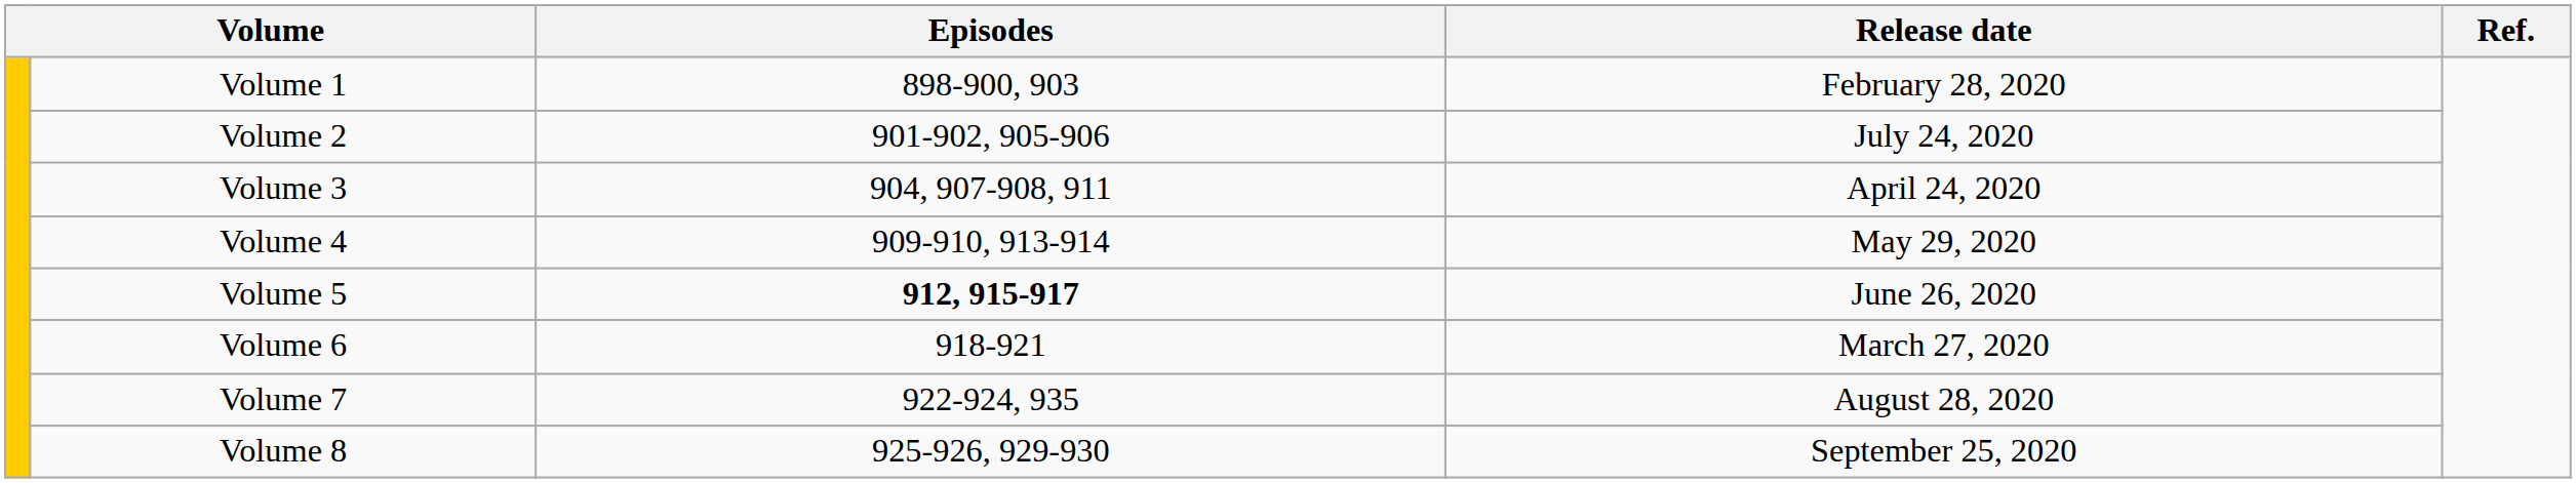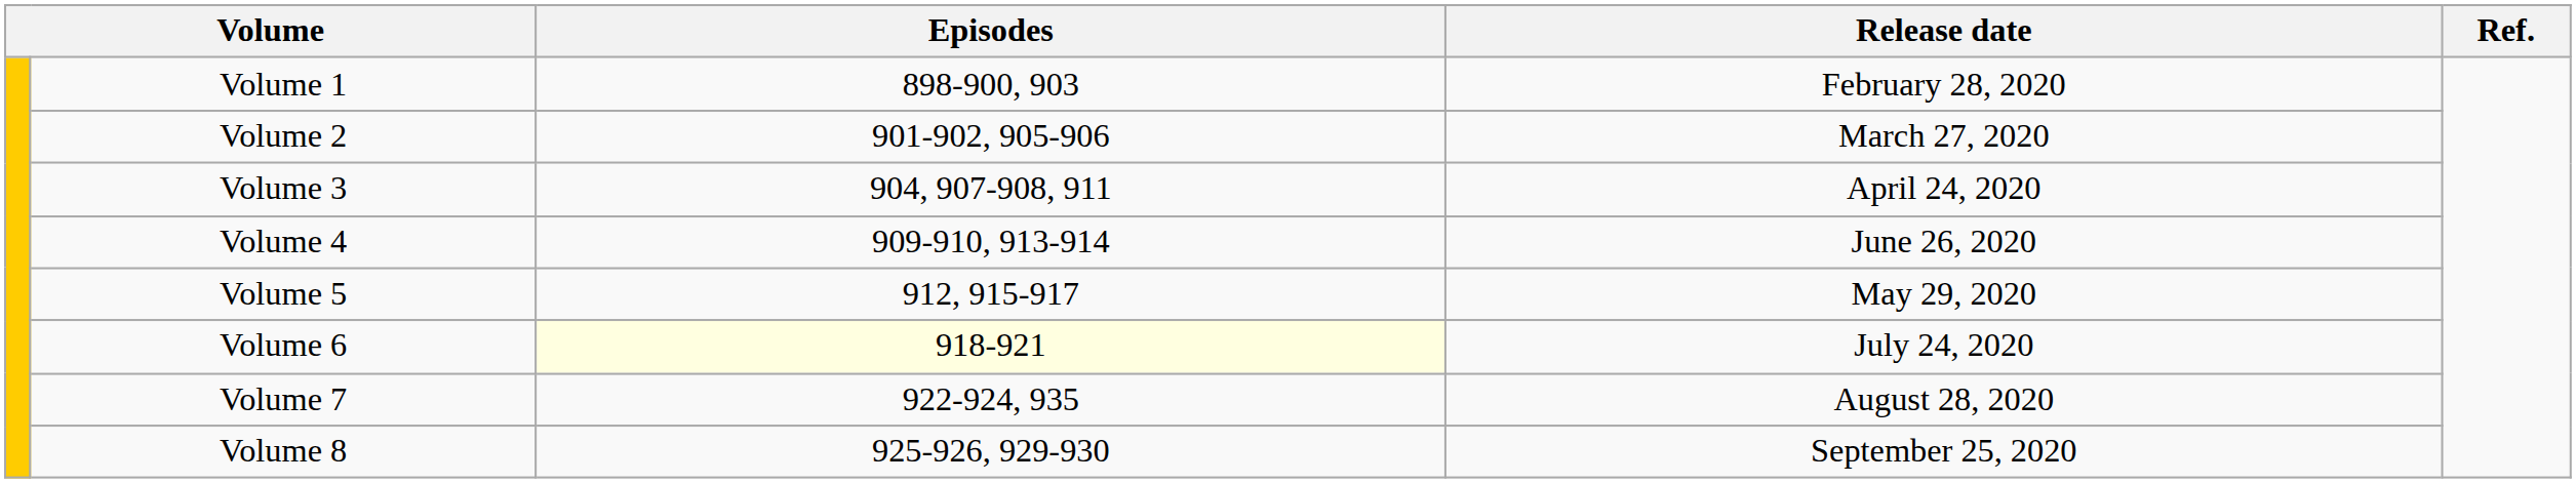 <table class="wikitable" style="text-align: center; width: 98%;">
 <tr>
 <th colspan="2" scope="column">Volume</th>
 <th scope="column">Episodes</th>
 <th scope="column">Release date</th>
 <th width="5%" scope="column">Ref.</th>
 </tr>
 <tr>
 <td rowspan="8" width="1%" style="background: #FFCC00;"></td>
 <td>Volume 1</td>
 <td>898-900, 903</td>
 <td>February 28, 2020</td>
 <td rowspan="8"></td>
 </tr>
 <tr>
 <td>Volume 2</td>
 <td>901-902, 905-906</td>
-<td>July 24, 2020</td>
+<td>March 27, 2020</td>
 </tr>
 <tr>
 <td>Volume 3</td>
 <td>904, 907-908, 911</td>
 <td>April 24, 2020</td>
 </tr>
 <tr>
 <td>Volume 4</td>
 <td>909-910, 913-914</td>
+<td>June 26, 2020</td>
+</tr>
+<tr>
+<td>Volume 5</td>
+<td>912, 915-917</td>
 <td>May 29, 2020</td>
 </tr>
 <tr>
-<td>Volume 5</td>
-<td><strong>912, 915-917</strong></td>
-<td>June 26, 2020</td>
-</tr>
-<tr>
 <td>Volume 6</td>
-<td>918-921</td>
-<td>March 27, 2020</td>
+<td style="background: lightyellow;">918-921</td>
+<td>July 24, 2020</td>
 </tr>
 <tr>
 <td>Volume 7</td>
 <td>922-924, 935</td>
 <td>August 28, 2020</td>
 </tr>
 <tr>
 <td>Volume 8</td>
 <td>925-926, 929-930</td>
 <td>September 25, 2020</td>
 </tr>
 </table>
